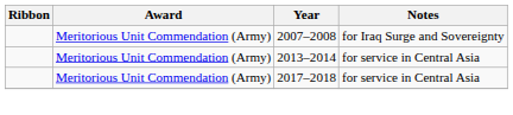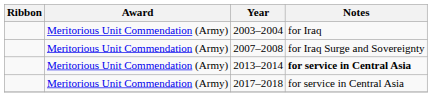 <table class="wikitable">
 <tr>
 <th>Ribbon</th>
 <th>Award</th>
 <th>Year</th>
 <th>Notes</th>
+</tr>
+<tr>
+<td></td>
+<td><a href='#'>Meritorious Unit Commendation</a> (Army)</td>
+<td>2003–2004</td>
+<td>for Iraq</td>
 </tr>
 <tr>
 <td></td>
 <td><a href='#'>Meritorious Unit Commendation</a> (Army)</td>
 <td>2007–2008</td>
 <td>for Iraq Surge and Sovereignty</td>
 </tr>
 <tr>
 <td></td>
 <td><a href='#'>Meritorious Unit Commendation</a> (Army)</td>
 <td>2013–2014</td>
-<td>for service in Central Asia</td>
+<td><strong>for service in Central Asia</strong></td>
 </tr>
 <tr>
 <td></td>
 <td><a href='#'>Meritorious Unit Commendation</a> (Army)</td>
 <td>2017–2018</td>
 <td>for service in Central Asia</td>
 </tr>
 <tr>
 </tr>
 </table>
